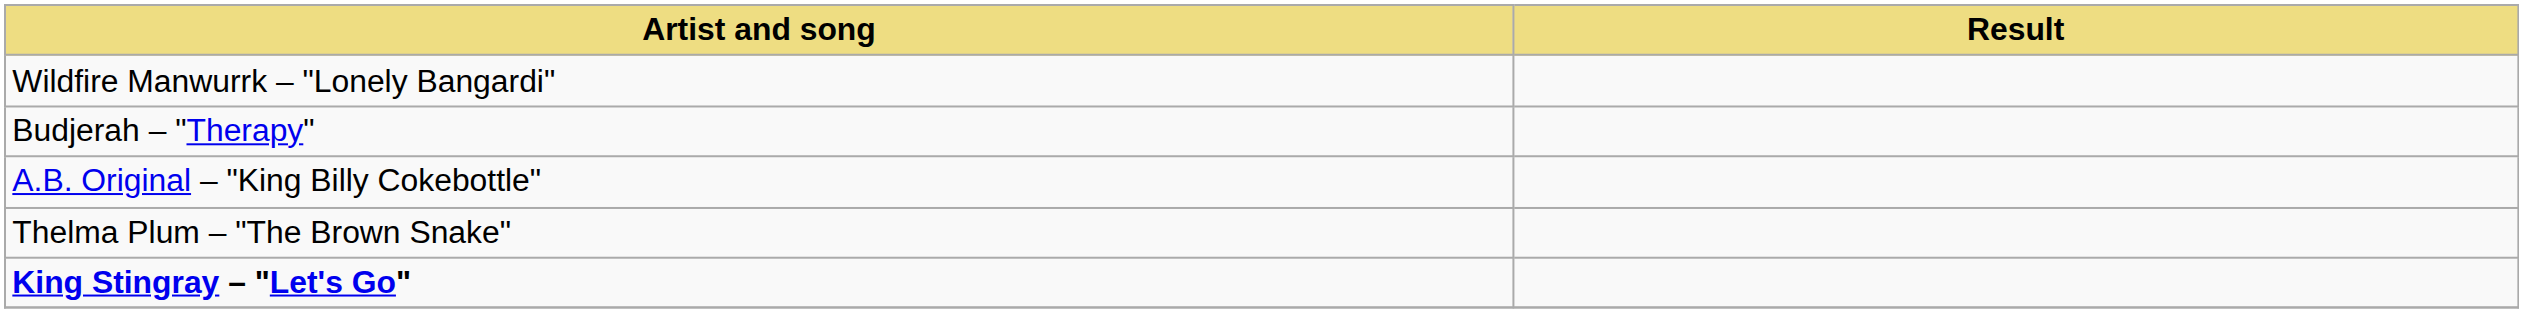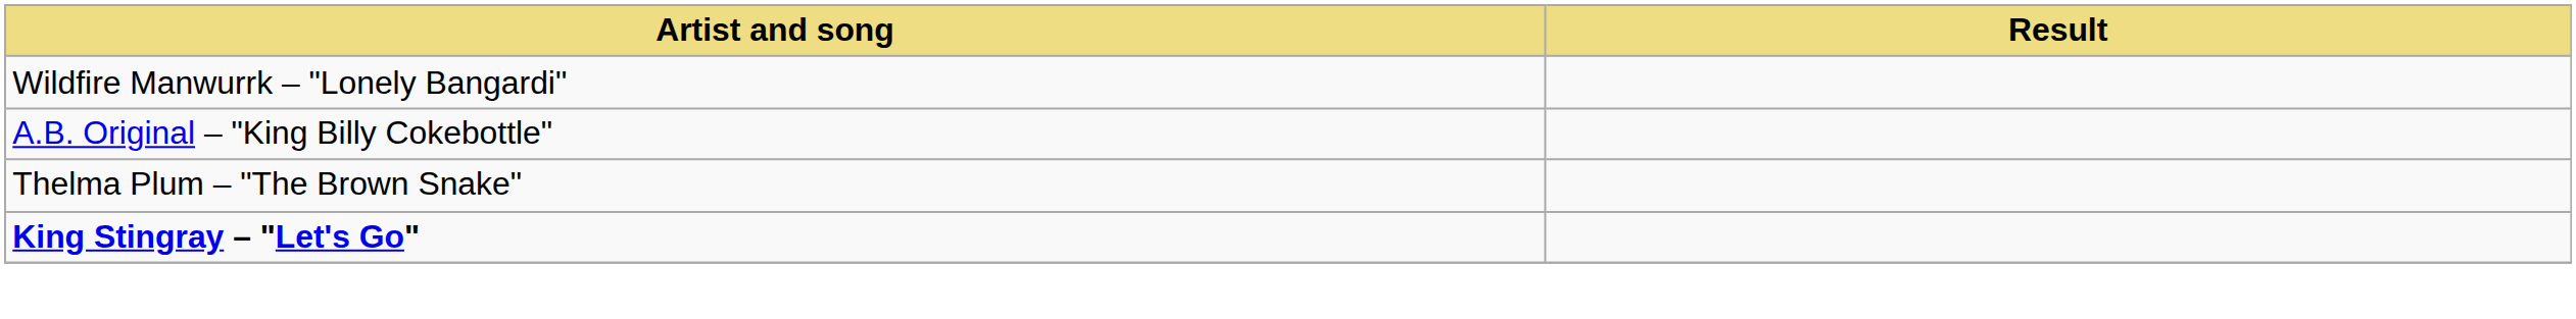 <table class="wikitable" width=100%>
 <tr>
 <th style="width:15%;background:#EEDD82;">Artist and song</th>
 <th style="width:10%;background:#EEDD82;">Result</th>
 </tr>
 <tr>
 <td>Wildfire Manwurrk – "Lonely Bangardi"</td>
-<td></td>
-</tr>
-<tr>
-<td>Budjerah – "<a href='#'>Therapy</a>"</td>
 <td></td>
 </tr>
 <tr>
 <td><a href='#'>A.B. Original</a> – "King Billy Cokebottle"</td>
 <td></td>
 </tr>
 <tr>
 <td>Thelma Plum – "The Brown Snake"</td>
 <td></td>
 </tr>
 <tr>
 <td><strong><a href='#'>King Stingray</a> – "<a href='#'>Let's Go</a>"</strong></td>
 <td></td>
 </tr>
 <tr>
 </tr>
 </table>
